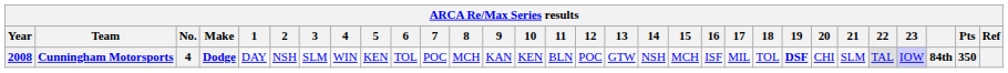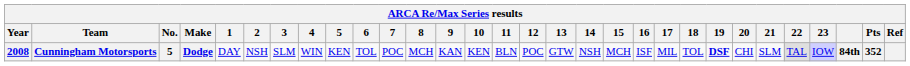 <table class="wikitable" style="text-align:center; font-size:75%">
 <tr>
 <th colspan=30><a href='#'>ARCA Re/Max Series</a> results</th>
 </tr>
 <tr>
 <th>Year</th>
 <th>Team</th>
 <th>No.</th>
 <th>Make</th>
 <th>1</th>
 <th>2</th>
 <th>3</th>
 <th>4</th>
 <th>5</th>
 <th>6</th>
 <th>7</th>
 <th>8</th>
 <th>9</th>
 <th>10</th>
 <th>11</th>
 <th>12</th>
 <th>13</th>
 <th>14</th>
 <th>15</th>
 <th>16</th>
 <th>17</th>
 <th>18</th>
 <th>19</th>
 <th>20</th>
 <th>21</th>
 <th>22</th>
 <th>23</th>
 <th></th>
 <th>Pts</th>
 <th>Ref</th>
 </tr>
 <tr>
 <th><a href='#'>2008</a></th>
 <th nowrap><a href='#'>Cunningham Motorsports</a></th>
-<th>4</th>
+<th>5</th>
 <th><a href='#'>Dodge</a></th>
 <td><a href='#'>DAY</a></td>
 <td><a href='#'>NSH</a></td>
 <td><a href='#'>SLM</a></td>
 <td><a href='#'>WIN</a></td>
 <td><a href='#'>KEN</a></td>
 <td><a href='#'>TOL</a></td>
 <td><a href='#'>POC</a></td>
 <td><a href='#'>MCH</a></td>
 <td><a href='#'>KAN</a></td>
 <td><a href='#'>KEN</a></td>
 <td><a href='#'>BLN</a></td>
 <td><a href='#'>POC</a></td>
 <td><a href='#'>GTW</a></td>
 <td><a href='#'>NSH</a></td>
 <td><a href='#'>MCH</a></td>
 <td><a href='#'>ISF</a></td>
 <td><a href='#'>MIL</a></td>
 <td><a href='#'>TOL</a></td>
 <td><strong><a href='#'>DSF</a></strong></td>
 <td><a href='#'>CHI</a></td>
 <td><a href='#'>SLM</a></td>
 <td style="background:#DFDFDF;"><a href='#'>TAL</a><br></td>
 <td style="background:#CFCFFF;"><a href='#'>IOW</a><br></td>
 <th>84th</th>
-<th>350</th>
+<th>352</th>
 <th></th>
 </tr>
 </table>
